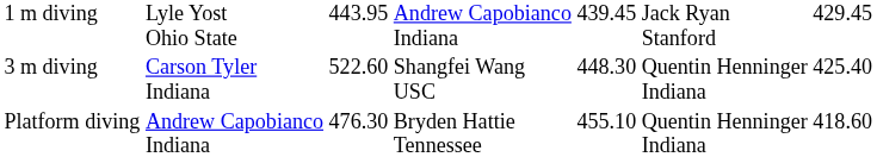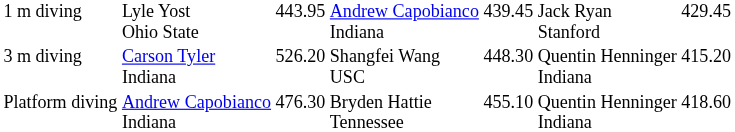 <table>
 <tr valign="top">
 <td>1 m diving</td>
 <td>Lyle Yost <br>Ohio State</td>
 <td>443.95</td>
 <td><a href='#'>Andrew Capobianco</a> <br>Indiana</td>
 <td>439.45</td>
 <td>Jack Ryan <br>Stanford</td>
 <td>429.45</td>
 </tr>
 <tr valign="top">
 <td>3 m diving</td>
 <td><a href='#'>Carson Tyler</a> <br>Indiana</td>
-<td>522.60</td>
+<td>526.20</td>
 <td>Shangfei Wang <br>USC</td>
 <td>448.30</td>
 <td>Quentin Henninger <br>Indiana</td>
-<td>425.40</td>
+<td>415.20</td>
 </tr>
 <tr valign="top">
 <td>Platform diving</td>
 <td><a href='#'>Andrew Capobianco</a> <br>Indiana</td>
 <td>476.30</td>
 <td>Bryden Hattie <br>Tennessee</td>
 <td>455.10</td>
 <td>Quentin Henninger <br>Indiana</td>
 <td>418.60</td>
 </tr>
 </table>
